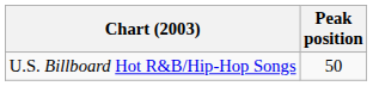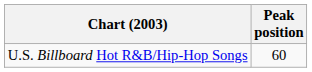 <table class="wikitable">
 <tr>
 <th>Chart (2003)</th>
 <th>Peak<br>position</th>
 </tr>
 <tr>
 <td>U.S. <em>Billboard</em> <a href='#'>Hot R&B/Hip-Hop Songs</a></td>
-<td align="center">50</td>
+<td align="center">60</td>
 </tr>
 </table>
